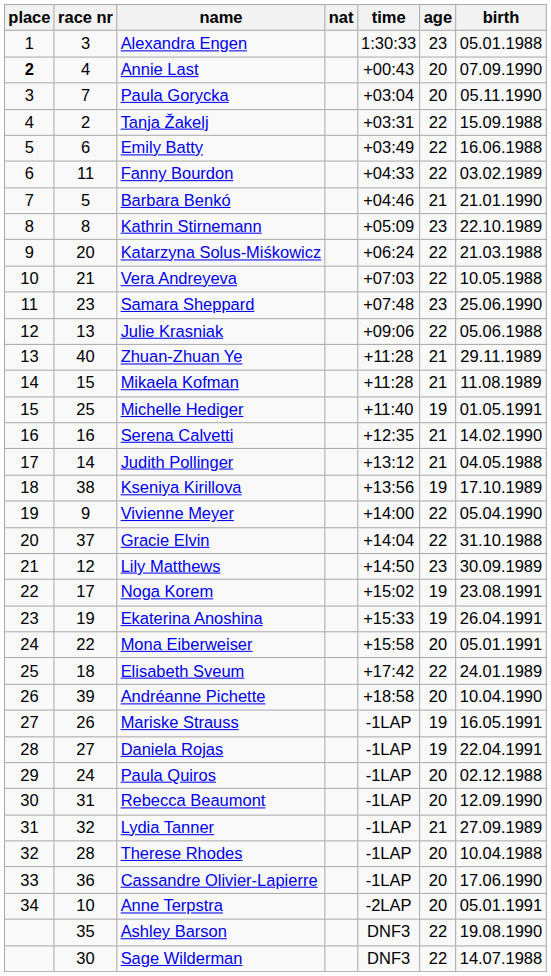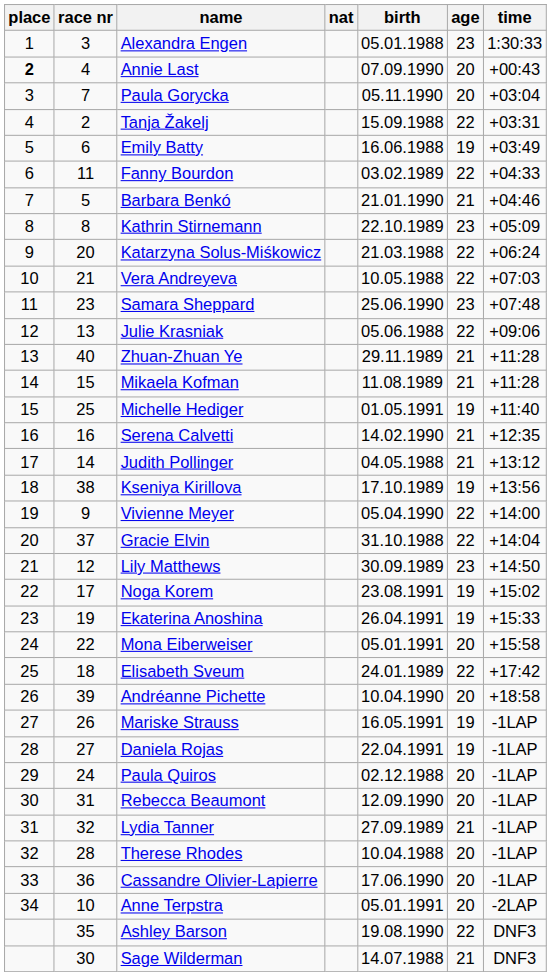 <table class="wikitable" border="1" style="text-align:center">
 <tr>
 <th>place</th>
 <th>race nr</th>
 <th>name</th>
 <th>nat</th>
+<th>birth</th>
+<th>age</th>
 <th>time</th>
-<th>age</th>
-<th>birth</th>
 </tr>
 <tr>
 <td>1</td>
 <td>3</td>
 <td align=left><a href='#'>Alexandra Engen</a></td>
 <td align=left></td>
+<td>05.01.1988</td>
+<td>23</td>
 <td>1:30:33</td>
-<td>23</td>
-<td>05.01.1988</td>
 </tr>
 <tr>
 <td><strong>2</strong></td>
 <td>4</td>
 <td align=left><a href='#'>Annie Last</a></td>
 <td align=left></td>
+<td>07.09.1990</td>
+<td>20</td>
 <td>+00:43</td>
-<td>20</td>
-<td>07.09.1990</td>
 </tr>
 <tr>
 <td>3</td>
 <td>7</td>
 <td align=left><a href='#'>Paula Gorycka</a></td>
 <td align=left></td>
+<td>05.11.1990</td>
+<td>20</td>
 <td>+03:04</td>
-<td>20</td>
-<td>05.11.1990</td>
 </tr>
 <tr>
 <td>4</td>
 <td>2</td>
 <td align=left><a href='#'>Tanja Žakelj</a></td>
 <td align=left></td>
+<td>15.09.1988</td>
+<td>22</td>
 <td>+03:31</td>
-<td>22</td>
-<td>15.09.1988</td>
 </tr>
 <tr>
 <td>5</td>
 <td>6</td>
 <td align=left><a href='#'>Emily Batty</a></td>
 <td align=left></td>
+<td>16.06.1988</td>
+<td>19</td>
 <td>+03:49</td>
-<td>22</td>
-<td>16.06.1988</td>
 </tr>
 <tr>
 <td>6</td>
 <td>11</td>
 <td align=left><a href='#'>Fanny Bourdon</a></td>
 <td align=left></td>
+<td>03.02.1989</td>
+<td>22</td>
 <td>+04:33</td>
-<td>22</td>
-<td>03.02.1989</td>
 </tr>
 <tr>
 <td>7</td>
 <td>5</td>
 <td align=left><a href='#'>Barbara Benkó</a></td>
 <td align=left></td>
+<td>21.01.1990</td>
+<td>21</td>
 <td>+04:46</td>
-<td>21</td>
-<td>21.01.1990</td>
 </tr>
 <tr>
 <td>8</td>
 <td>8</td>
 <td align=left><a href='#'>Kathrin Stirnemann</a></td>
 <td align=left></td>
+<td>22.10.1989</td>
+<td>23</td>
 <td>+05:09</td>
-<td>23</td>
-<td>22.10.1989</td>
 </tr>
 <tr>
 <td>9</td>
 <td>20</td>
 <td align=left><a href='#'>Katarzyna Solus-Miśkowicz</a></td>
 <td align=left></td>
+<td>21.03.1988</td>
+<td>22</td>
 <td>+06:24</td>
-<td>22</td>
-<td>21.03.1988</td>
 </tr>
 <tr>
 <td>10</td>
 <td>21</td>
 <td align=left><a href='#'>Vera Andreyeva</a></td>
 <td align=left></td>
+<td>10.05.1988</td>
+<td>22</td>
 <td>+07:03</td>
-<td>22</td>
-<td>10.05.1988</td>
 </tr>
 <tr>
 <td>11</td>
 <td>23</td>
 <td align=left><a href='#'>Samara Sheppard</a></td>
 <td align=left></td>
+<td>25.06.1990</td>
+<td>23</td>
 <td>+07:48</td>
-<td>23</td>
-<td>25.06.1990</td>
 </tr>
 <tr>
 <td>12</td>
 <td>13</td>
 <td align=left><a href='#'>Julie Krasniak</a></td>
 <td align=left></td>
+<td>05.06.1988</td>
+<td>22</td>
 <td>+09:06</td>
-<td>22</td>
-<td>05.06.1988</td>
 </tr>
 <tr>
 <td>13</td>
 <td>40</td>
 <td align=left><a href='#'>Zhuan-Zhuan Ye</a></td>
 <td align=left></td>
+<td>29.11.1989</td>
+<td>21</td>
 <td>+11:28</td>
-<td>21</td>
-<td>29.11.1989</td>
 </tr>
 <tr>
 <td>14</td>
 <td>15</td>
 <td align=left><a href='#'>Mikaela Kofman</a></td>
 <td align=left></td>
+<td>11.08.1989</td>
+<td>21</td>
 <td>+11:28</td>
-<td>21</td>
-<td>11.08.1989</td>
 </tr>
 <tr>
 <td>15</td>
 <td>25</td>
 <td align=left><a href='#'>Michelle Hediger</a></td>
 <td align=left></td>
+<td>01.05.1991</td>
+<td>19</td>
 <td>+11:40</td>
-<td>19</td>
-<td>01.05.1991</td>
 </tr>
 <tr>
 <td>16</td>
 <td>16</td>
 <td align=left><a href='#'>Serena Calvetti</a></td>
 <td align=left></td>
+<td>14.02.1990</td>
+<td>21</td>
 <td>+12:35</td>
-<td>21</td>
-<td>14.02.1990</td>
 </tr>
 <tr>
 <td>17</td>
 <td>14</td>
 <td align=left><a href='#'>Judith Pollinger</a></td>
 <td align=left></td>
+<td>04.05.1988</td>
+<td>21</td>
 <td>+13:12</td>
-<td>21</td>
-<td>04.05.1988</td>
 </tr>
 <tr>
 <td>18</td>
 <td>38</td>
 <td align=left><a href='#'>Kseniya Kirillova</a></td>
 <td align=left></td>
+<td>17.10.1989</td>
+<td>19</td>
 <td>+13:56</td>
-<td>19</td>
-<td>17.10.1989</td>
 </tr>
 <tr>
 <td>19</td>
 <td>9</td>
 <td align=left><a href='#'>Vivienne Meyer</a></td>
 <td align=left></td>
+<td>05.04.1990</td>
+<td>22</td>
 <td>+14:00</td>
-<td>22</td>
-<td>05.04.1990</td>
 </tr>
 <tr>
 <td>20</td>
 <td>37</td>
 <td align=left><a href='#'>Gracie Elvin</a></td>
 <td align=left></td>
+<td>31.10.1988</td>
+<td>22</td>
 <td>+14:04</td>
-<td>22</td>
-<td>31.10.1988</td>
 </tr>
 <tr>
 <td>21</td>
 <td>12</td>
 <td align=left><a href='#'>Lily Matthews</a></td>
 <td align=left></td>
+<td>30.09.1989</td>
+<td>23</td>
 <td>+14:50</td>
-<td>23</td>
-<td>30.09.1989</td>
 </tr>
 <tr>
 <td>22</td>
 <td>17</td>
 <td align=left><a href='#'>Noga Korem</a></td>
 <td align=left></td>
+<td>23.08.1991</td>
+<td>19</td>
 <td>+15:02</td>
-<td>19</td>
-<td>23.08.1991</td>
 </tr>
 <tr>
 <td>23</td>
 <td>19</td>
 <td align=left><a href='#'>Ekaterina Anoshina</a></td>
 <td align=left></td>
+<td>26.04.1991</td>
+<td>19</td>
 <td>+15:33</td>
-<td>19</td>
-<td>26.04.1991</td>
 </tr>
 <tr>
 <td>24</td>
 <td>22</td>
 <td align=left><a href='#'>Mona Eiberweiser</a></td>
 <td align=left></td>
+<td>05.01.1991</td>
+<td>20</td>
 <td>+15:58</td>
-<td>20</td>
-<td>05.01.1991</td>
 </tr>
 <tr>
 <td>25</td>
 <td>18</td>
 <td align=left><a href='#'>Elisabeth Sveum</a></td>
 <td align=left></td>
+<td>24.01.1989</td>
+<td>22</td>
 <td>+17:42</td>
-<td>22</td>
-<td>24.01.1989</td>
 </tr>
 <tr>
 <td>26</td>
 <td>39</td>
 <td align=left><a href='#'>Andréanne Pichette</a></td>
 <td align=left></td>
+<td>10.04.1990</td>
+<td>20</td>
 <td>+18:58</td>
-<td>20</td>
-<td>10.04.1990</td>
 </tr>
 <tr>
 <td>27</td>
 <td>26</td>
 <td align=left><a href='#'>Mariske Strauss</a></td>
 <td align=left></td>
+<td>16.05.1991</td>
+<td>19</td>
 <td>-1LAP</td>
-<td>19</td>
-<td>16.05.1991</td>
 </tr>
 <tr>
 <td>28</td>
 <td>27</td>
 <td align=left><a href='#'>Daniela Rojas</a></td>
 <td align=left></td>
+<td>22.04.1991</td>
+<td>19</td>
 <td>-1LAP</td>
-<td>19</td>
-<td>22.04.1991</td>
 </tr>
 <tr>
 <td>29</td>
 <td>24</td>
 <td align=left><a href='#'>Paula Quiros</a></td>
 <td align=left></td>
+<td>02.12.1988</td>
+<td>20</td>
 <td>-1LAP</td>
-<td>20</td>
-<td>02.12.1988</td>
 </tr>
 <tr>
 <td>30</td>
 <td>31</td>
 <td align=left><a href='#'>Rebecca Beaumont</a></td>
 <td align=left></td>
+<td>12.09.1990</td>
+<td>20</td>
 <td>-1LAP</td>
-<td>20</td>
-<td>12.09.1990</td>
 </tr>
 <tr>
 <td>31</td>
 <td>32</td>
 <td align=left><a href='#'>Lydia Tanner</a></td>
 <td align=left></td>
+<td>27.09.1989</td>
+<td>21</td>
 <td>-1LAP</td>
-<td>21</td>
-<td>27.09.1989</td>
 </tr>
 <tr>
 <td>32</td>
 <td>28</td>
 <td align=left><a href='#'>Therese Rhodes</a></td>
 <td align=left></td>
+<td>10.04.1988</td>
+<td>20</td>
 <td>-1LAP</td>
-<td>20</td>
-<td>10.04.1988</td>
 </tr>
 <tr>
 <td>33</td>
 <td>36</td>
 <td align=left><a href='#'>Cassandre Olivier-Lapierre</a></td>
 <td align=left></td>
+<td>17.06.1990</td>
+<td>20</td>
 <td>-1LAP</td>
-<td>20</td>
-<td>17.06.1990</td>
 </tr>
 <tr>
 <td>34</td>
 <td>10</td>
 <td align=left><a href='#'>Anne Terpstra</a></td>
 <td align=left></td>
+<td>05.01.1991</td>
+<td>20</td>
 <td>-2LAP</td>
-<td>20</td>
-<td>05.01.1991</td>
 </tr>
 <tr>
 <td></td>
 <td>35</td>
 <td align=left><a href='#'>Ashley Barson</a></td>
 <td align=left></td>
+<td>19.08.1990</td>
+<td>22</td>
 <td>DNF3</td>
-<td>22</td>
-<td>19.08.1990</td>
 </tr>
 <tr>
 <td></td>
 <td>30</td>
 <td align=left><a href='#'>Sage Wilderman</a></td>
 <td align=left></td>
+<td>14.07.1988</td>
+<td>21</td>
 <td>DNF3</td>
-<td>22</td>
-<td>14.07.1988</td>
 </tr>
 </table>
